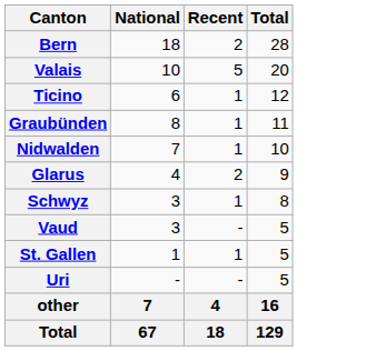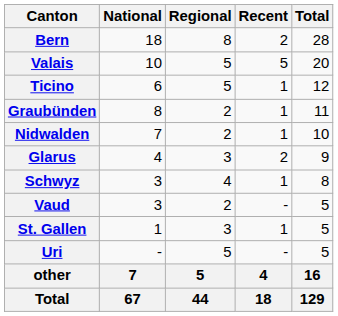 <table class="wikitable sortable mw-datatable plainrowheaders">
 <tr>
 <th>Canton</th>
 <th>National</th>
+<th>Regional</th>
 <th>Recent</th>
 <th>Total</th>
 </tr>
 <tr align=right>
 <th scope=row><a href='#'>Bern</a></th>
 <td>18</td>
+<td>8</td>
 <td>2</td>
 <td>28</td>
 </tr>
 <tr align=right>
 <th scope=row><a href='#'>Valais</a></th>
 <td>10</td>
 <td>5</td>
+<td>5</td>
 <td>20</td>
 </tr>
 <tr align=right>
 <th scope=row><a href='#'>Ticino</a></th>
 <td>6</td>
+<td>5</td>
 <td>1</td>
 <td>12</td>
 </tr>
 <tr align=right>
 <th scope=row><a href='#'>Graubünden</a></th>
 <td>8</td>
+<td>2</td>
 <td>1</td>
 <td>11</td>
 </tr>
 <tr align=right>
 <th scope=row><a href='#'>Nidwalden</a></th>
 <td>7</td>
+<td>2</td>
 <td>1</td>
 <td>10</td>
 </tr>
 <tr align=right>
 <th scope=row><a href='#'>Glarus</a></th>
 <td>4</td>
+<td>3</td>
 <td>2</td>
 <td>9</td>
 </tr>
 <tr align=right>
 <th scope=row><a href='#'>Schwyz</a></th>
 <td>3</td>
+<td>4</td>
 <td>1</td>
 <td>8</td>
 </tr>
 <tr align=right>
 <th scope=row><a href='#'>Vaud</a></th>
 <td>3</td>
+<td>2</td>
 <td>-</td>
 <td>5</td>
 </tr>
 <tr align=right>
 <th scope=row><a href='#'>St. Gallen</a></th>
 <td>1</td>
+<td>3</td>
 <td>1</td>
 <td>5</td>
 </tr>
 <tr align=right>
 <th scope=row><a href='#'>Uri</a></th>
 <td>-</td>
+<td>5</td>
 <td>-</td>
 <td>5</td>
 </tr>
 <tr align=right>
 <th scope=row>other </th>
 <th>7</th>
+<th>5</th>
 <th>4</th>
 <th>16</th>
 </tr>
 <tr align=right>
 <th scope=row>Total</th>
 <th>67</th>
+<th>44</th>
 <th>18</th>
 <th>129</th>
 </tr>
 </table>
